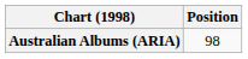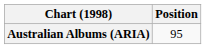 <table class="wikitable plainrowheaders" style="text-align:center">
 <tr>
 <th scope="col">Chart (1998)</th>
 <th scope="col">Position</th>
 </tr>
 <tr>
 <th scope="row">Australian Albums (ARIA)</th>
-<td>98</td>
+<td>95</td>
 </tr>
 </table>
